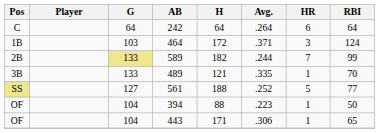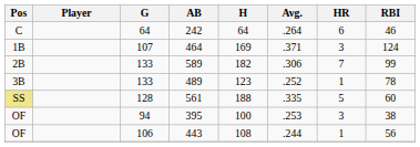 <table class="wikitable sortable">
 <tr>
 <th bgcolor="#DDDDFF" width="5%">Pos</th>
 <th bgcolor="#DDDDFF" width="16%">Player</th>
 <th bgcolor="#DDDDFF" width="9%">G</th>
 <th bgcolor="#DDDDFF" width="9%">AB</th>
 <th bgcolor="#DDDDFF" width="9%">H</th>
 <th bgcolor="#DDDDFF" width="9%">Avg.</th>
 <th bgcolor="#DDDDFF" width="9%">HR</th>
 <th bgcolor="#DDDDFF" width="9%">RBI</th>
 </tr>
 <tr align="center">
 <td>C</td>
 <td></td>
 <td>64</td>
 <td>242</td>
 <td>64</td>
 <td>.264</td>
 <td>6</td>
-<td>64</td>
+<td>46</td>
 </tr>
 <tr align="center">
 <td>1B</td>
 <td></td>
-<td>103</td>
+<td>107</td>
 <td>464</td>
-<td>172</td>
+<td>169</td>
 <td>.371</td>
 <td>3</td>
 <td>124</td>
 </tr>
 <tr align="center">
 <td>2B</td>
 <td></td>
-<td style="background: khaki;">133</td>
+<td>133</td>
 <td>589</td>
 <td>182</td>
-<td>.244</td>
+<td>.306</td>
 <td>7</td>
 <td>99</td>
 </tr>
 <tr align="center">
 <td>3B</td>
 <td></td>
 <td>133</td>
 <td>489</td>
-<td>121</td>
-<td>.335</td>
+<td>123</td>
+<td>.252</td>
 <td>1</td>
-<td>70</td>
+<td>78</td>
 </tr>
 <tr align="center">
 <td style="background: khaki;">SS</td>
 <td></td>
-<td>127</td>
+<td>128</td>
 <td>561</td>
 <td>188</td>
-<td>.252</td>
+<td>.335</td>
 <td>5</td>
-<td>77</td>
+<td>60</td>
 </tr>
 <tr align="center">
 <td>OF</td>
 <td></td>
-<td>104</td>
-<td>394</td>
-<td>88</td>
-<td>.223</td>
-<td>1</td>
-<td>50</td>
+<td>94</td>
+<td>395</td>
+<td>100</td>
+<td>.253</td>
+<td>3</td>
+<td>38</td>
 </tr>
 <tr align="center">
 <td>OF</td>
 <td></td>
-<td>104</td>
+<td>106</td>
 <td>443</td>
-<td>171</td>
-<td>.306</td>
+<td>108</td>
+<td>.244</td>
 <td>1</td>
-<td>65</td>
+<td>56</td>
 </tr>
 <tr align="center">
 </tr>
 </table>
